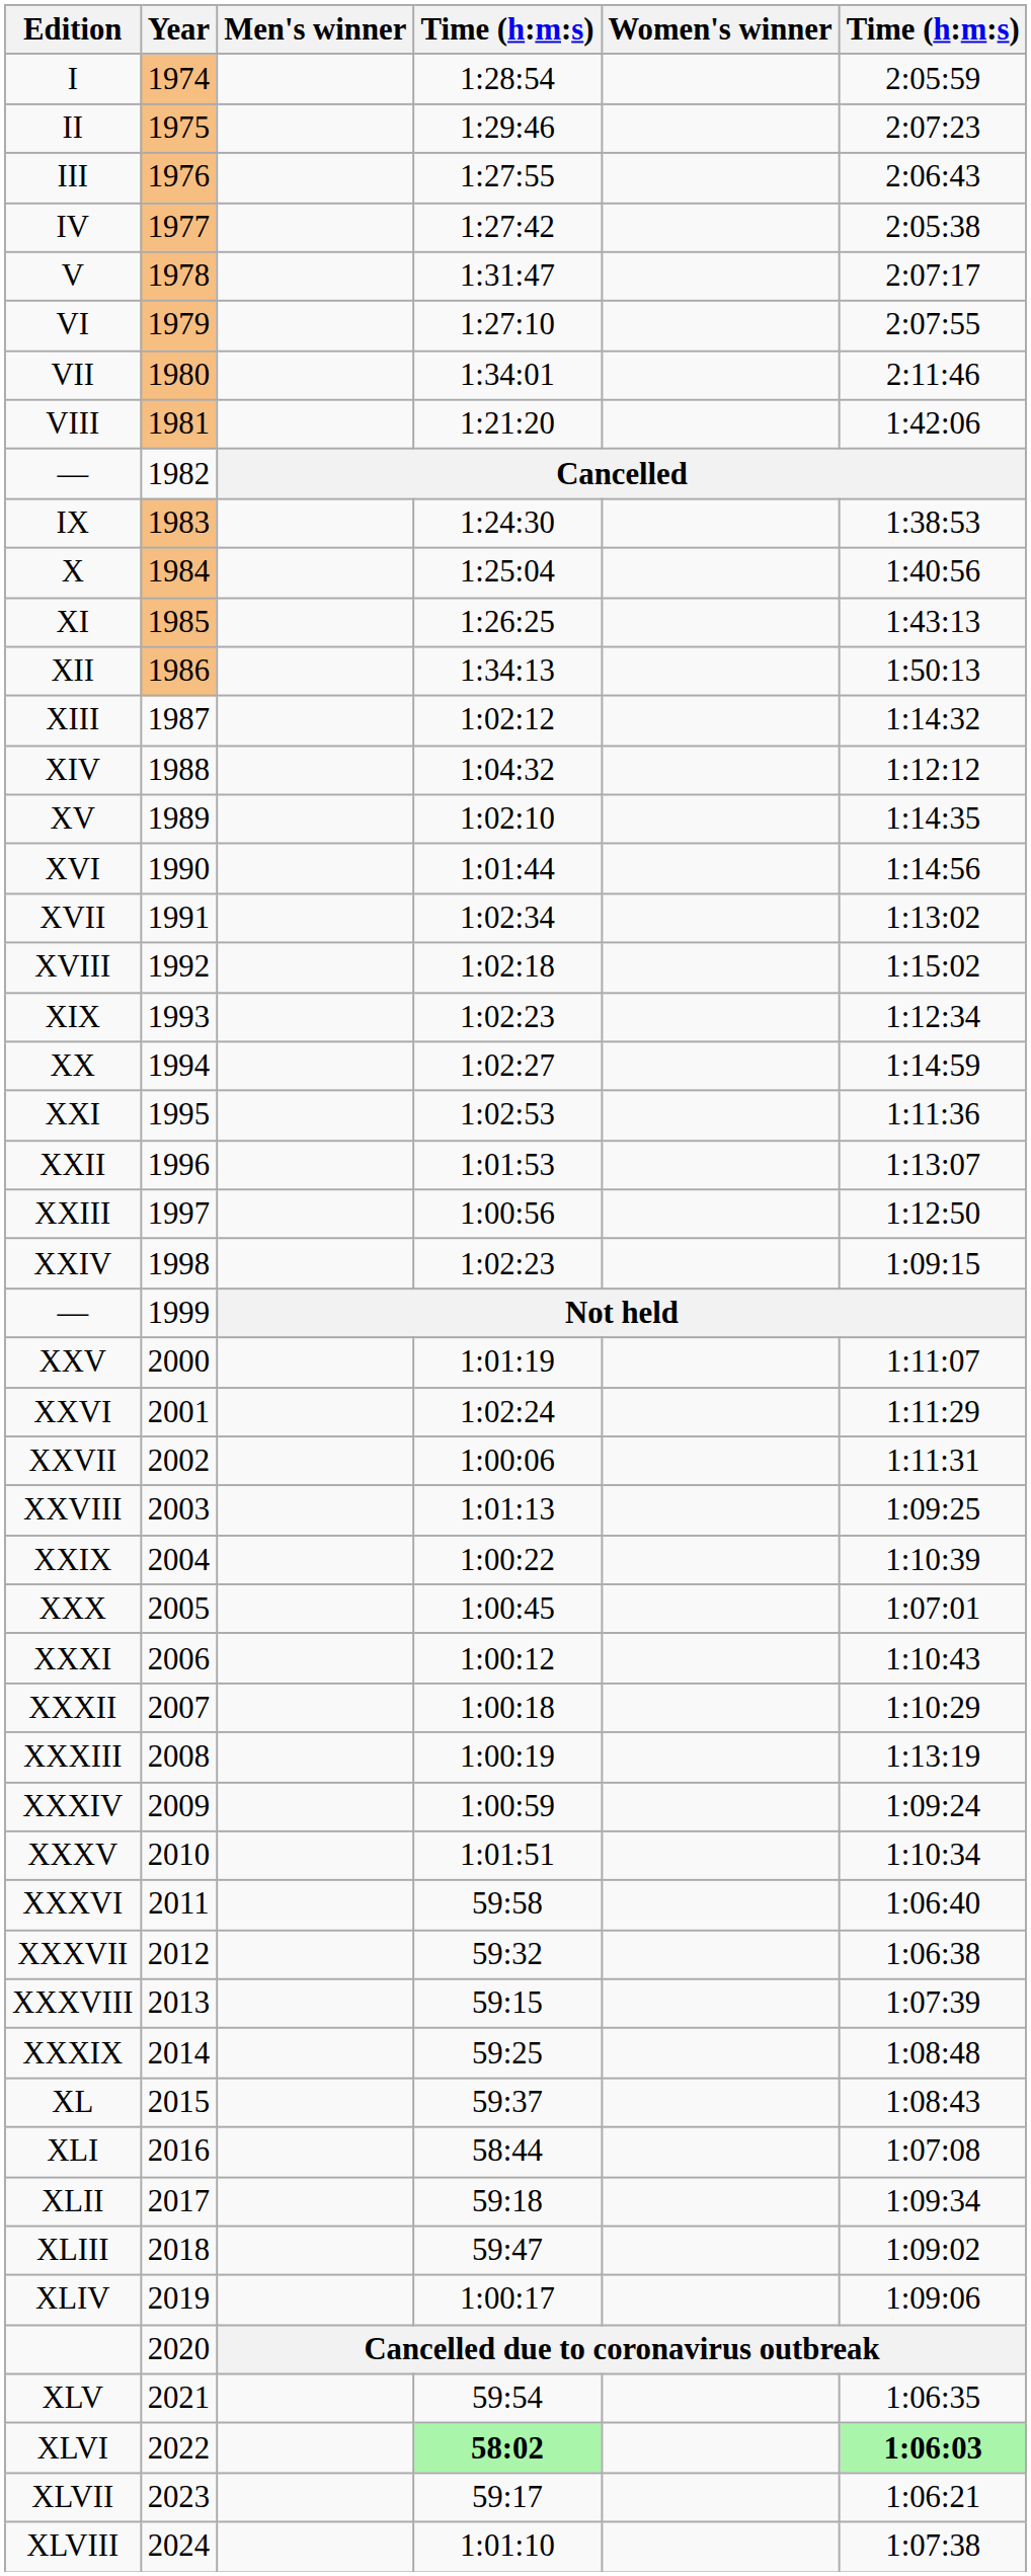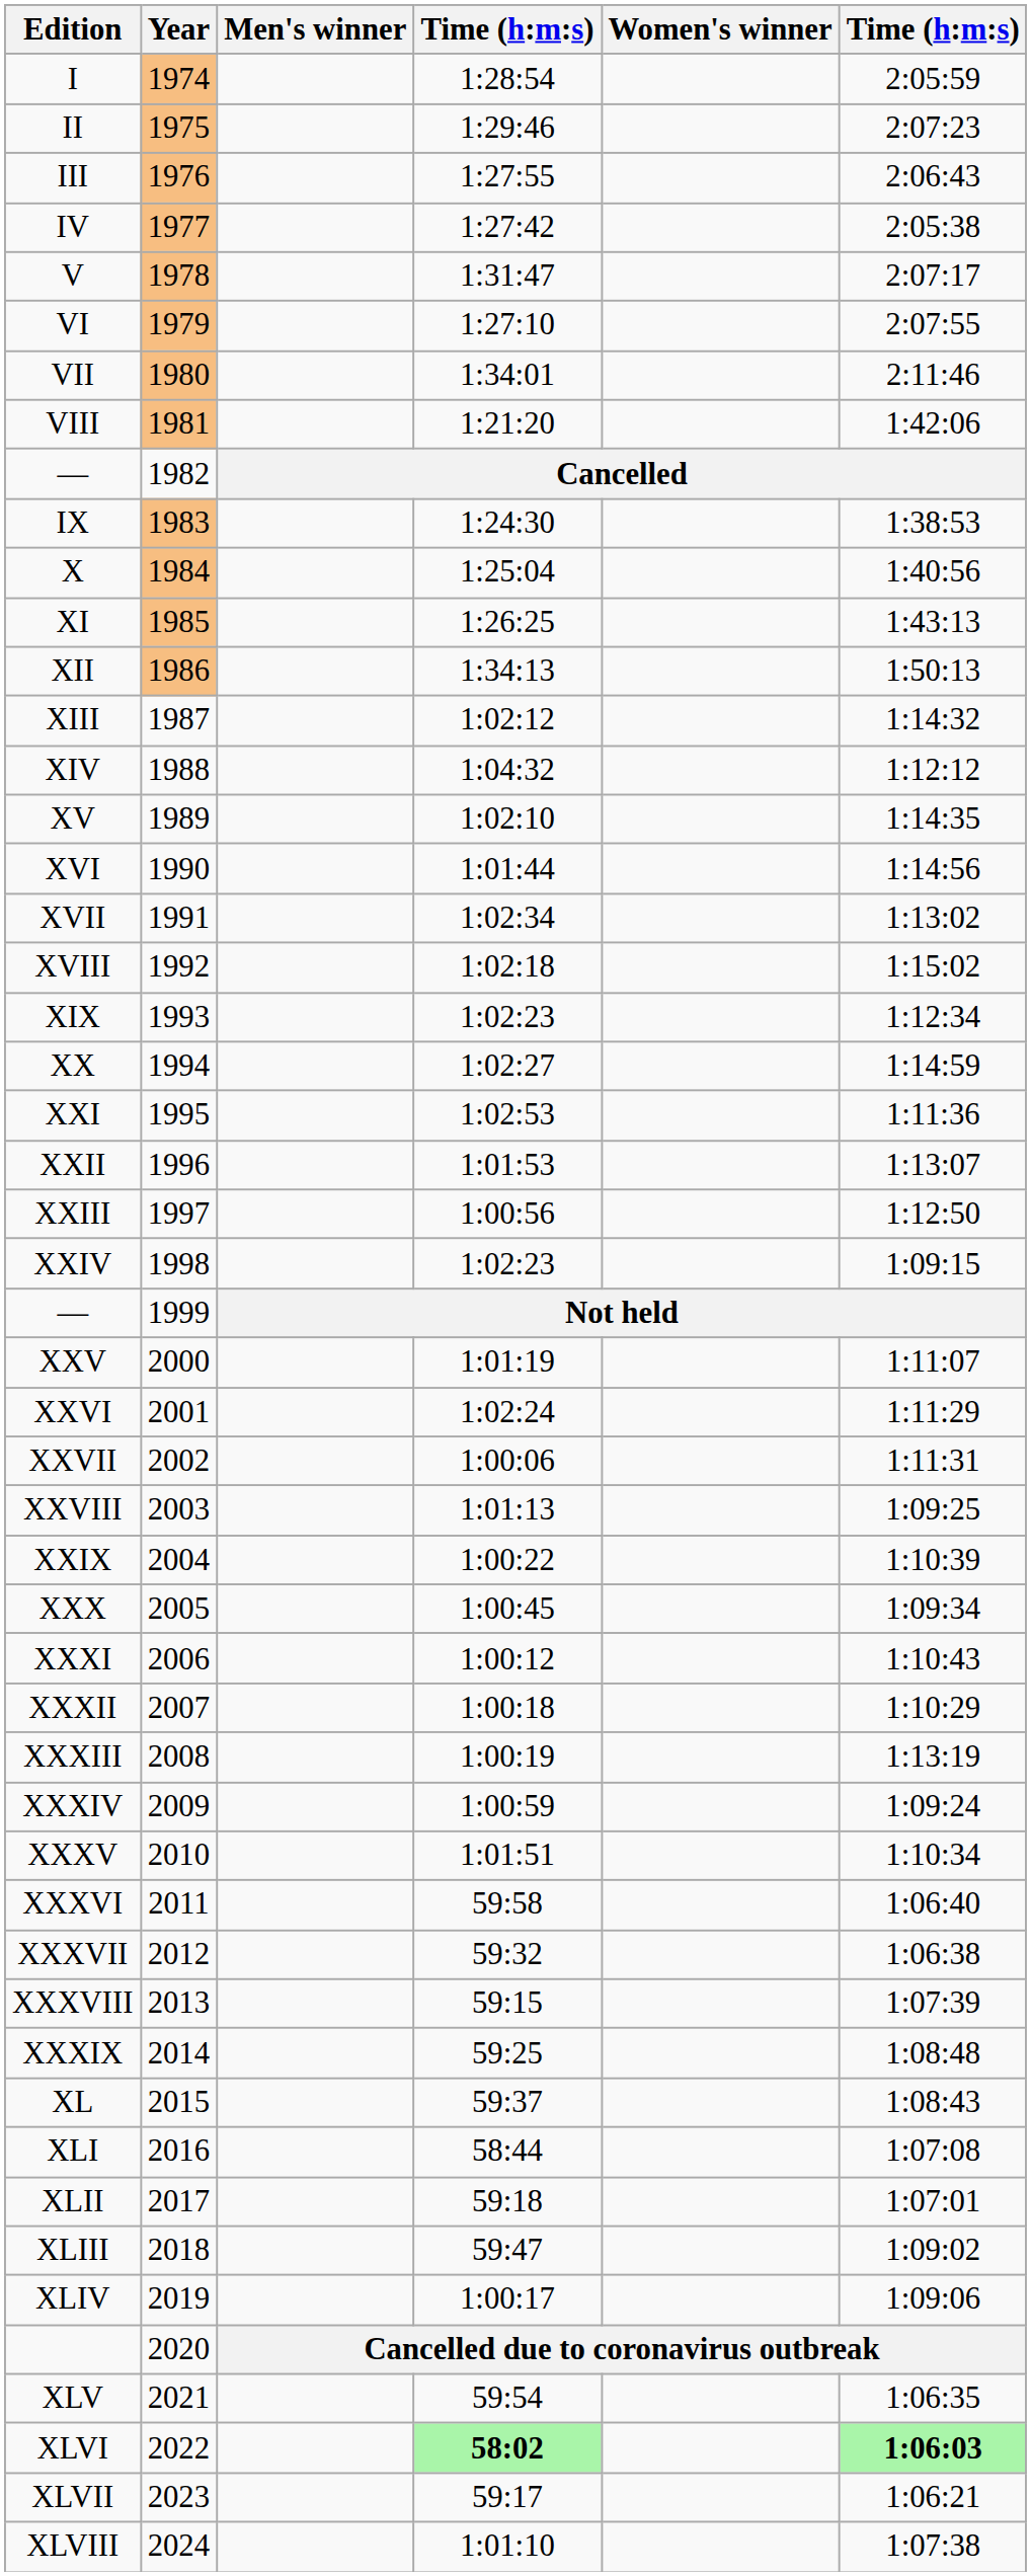 <table class="wikitable sortable" style="text-align:center">
 <tr>
 <th class=unsortable>Edition</th>
 <th>Year</th>
 <th class=unsortable>Men's winner</th>
 <th>Time (<a href='#'>h</a>:<a href='#'>m</a>:<a href='#'>s</a>)</th>
 <th class=unsortable>Women's winner</th>
 <th>Time (<a href='#'>h</a>:<a href='#'>m</a>:<a href='#'>s</a>)</th>
 </tr>
 <tr>
 <td>I</td>
 <td bgcolor=#F7BE81>1974</td>
 <td align=left></td>
 <td>1:28:54</td>
 <td align=left></td>
 <td>2:05:59</td>
 </tr>
 <tr>
 <td>II</td>
 <td bgcolor=#F7BE81>1975</td>
 <td align=left></td>
 <td>1:29:46</td>
 <td align=left></td>
 <td>2:07:23</td>
 </tr>
 <tr>
 <td>III</td>
 <td bgcolor=#F7BE81>1976</td>
 <td align=left></td>
 <td>1:27:55</td>
 <td align=left></td>
 <td>2:06:43</td>
 </tr>
 <tr>
 <td>IV</td>
 <td bgcolor=#F7BE81>1977</td>
 <td align=left></td>
 <td>1:27:42</td>
 <td align=left></td>
 <td>2:05:38</td>
 </tr>
 <tr>
 <td>V</td>
 <td bgcolor=#F7BE81>1978</td>
 <td align=left></td>
 <td>1:31:47</td>
 <td align=left></td>
 <td>2:07:17</td>
 </tr>
 <tr>
 <td>VI</td>
 <td bgcolor=#F7BE81>1979</td>
 <td align=left></td>
 <td>1:27:10</td>
 <td align=left></td>
 <td>2:07:55</td>
 </tr>
 <tr>
 <td>VII</td>
 <td bgcolor=#F7BE81>1980</td>
 <td align=left></td>
 <td>1:34:01</td>
 <td align=left></td>
 <td>2:11:46</td>
 </tr>
 <tr>
 <td>VIII</td>
 <td bgcolor=#F7BE81>1981</td>
 <td align=left></td>
 <td>1:21:20</td>
 <td align=left></td>
 <td>1:42:06</td>
 </tr>
 <tr>
 <td>—</td>
 <td>1982</td>
 <th colspan=4>Cancelled</th>
 </tr>
 <tr>
 <td>IX</td>
 <td bgcolor=#F7BE81>1983</td>
 <td align=left></td>
 <td>1:24:30</td>
 <td align=left></td>
 <td>1:38:53</td>
 </tr>
 <tr>
 <td>X</td>
 <td bgcolor=#F7BE81>1984</td>
 <td align=left></td>
 <td>1:25:04</td>
 <td align=left></td>
 <td>1:40:56</td>
 </tr>
 <tr>
 <td>XI</td>
 <td bgcolor=#F7BE81>1985</td>
 <td align=left></td>
 <td>1:26:25</td>
 <td align=left></td>
 <td>1:43:13</td>
 </tr>
 <tr>
 <td>XII</td>
 <td bgcolor=#F7BE81>1986</td>
 <td align=left></td>
 <td>1:34:13</td>
 <td align=left></td>
 <td>1:50:13</td>
 </tr>
 <tr>
 <td>XIII</td>
 <td>1987</td>
 <td align=left></td>
 <td>1:02:12</td>
 <td align=left></td>
 <td>1:14:32</td>
 </tr>
 <tr>
 <td>XIV</td>
 <td>1988</td>
 <td align=left></td>
 <td>1:04:32</td>
 <td align=left></td>
 <td>1:12:12</td>
 </tr>
 <tr>
 <td>XV</td>
 <td>1989</td>
 <td align=left></td>
 <td>1:02:10</td>
 <td align=left></td>
 <td>1:14:35</td>
 </tr>
 <tr>
 <td>XVI</td>
 <td>1990</td>
 <td align=left></td>
 <td>1:01:44</td>
 <td align=left></td>
 <td>1:14:56</td>
 </tr>
 <tr>
 <td>XVII</td>
 <td>1991</td>
 <td align=left></td>
 <td>1:02:34</td>
 <td align=left></td>
 <td>1:13:02</td>
 </tr>
 <tr>
 <td>XVIII</td>
 <td>1992</td>
 <td align=left></td>
 <td>1:02:18</td>
 <td align=left></td>
 <td>1:15:02</td>
 </tr>
 <tr>
 <td>XIX</td>
 <td>1993</td>
 <td align=left></td>
 <td>1:02:23</td>
 <td align=left></td>
 <td>1:12:34</td>
 </tr>
 <tr>
 <td>XX</td>
 <td>1994</td>
 <td align=left></td>
 <td>1:02:27</td>
 <td align=left></td>
 <td>1:14:59</td>
 </tr>
 <tr>
 <td>XXI</td>
 <td>1995</td>
 <td align=left></td>
 <td>1:02:53</td>
 <td align=left></td>
 <td>1:11:36</td>
 </tr>
 <tr>
 <td>XXII</td>
 <td>1996</td>
 <td align=left></td>
 <td>1:01:53</td>
 <td align=left></td>
 <td>1:13:07</td>
 </tr>
 <tr>
 <td>XXIII</td>
 <td>1997</td>
 <td align=left></td>
 <td>1:00:56</td>
 <td align=left></td>
 <td>1:12:50</td>
 </tr>
 <tr>
 <td>XXIV</td>
 <td>1998</td>
 <td align=left></td>
 <td>1:02:23</td>
 <td align=left></td>
 <td>1:09:15</td>
 </tr>
 <tr>
 <td>—</td>
 <td>1999</td>
 <th colspan=4>Not held</th>
 </tr>
 <tr>
 <td>XXV</td>
 <td>2000</td>
 <td align=left></td>
 <td>1:01:19</td>
 <td align=left></td>
 <td>1:11:07</td>
 </tr>
 <tr>
 <td>XXVI</td>
 <td>2001</td>
 <td align=left></td>
 <td>1:02:24</td>
 <td align=left></td>
 <td>1:11:29</td>
 </tr>
 <tr>
 <td>XXVII</td>
 <td>2002</td>
 <td align=left></td>
 <td>1:00:06</td>
 <td align=left></td>
 <td>1:11:31</td>
 </tr>
 <tr>
 <td>XXVIII</td>
 <td>2003</td>
 <td align=left></td>
 <td>1:01:13</td>
 <td align=left></td>
 <td>1:09:25</td>
 </tr>
 <tr>
 <td>XXIX</td>
 <td>2004</td>
 <td align=left></td>
 <td>1:00:22</td>
 <td align=left></td>
 <td>1:10:39</td>
 </tr>
 <tr>
 <td>XXX</td>
 <td>2005</td>
 <td align=left></td>
 <td>1:00:45</td>
 <td align=left></td>
-<td>1:07:01</td>
+<td>1:09:34</td>
 </tr>
 <tr>
 <td>XXXI</td>
 <td>2006</td>
 <td align=left></td>
 <td>1:00:12</td>
 <td align=left></td>
 <td>1:10:43</td>
 </tr>
 <tr>
 <td>XXXII</td>
 <td>2007</td>
 <td align=left></td>
 <td>1:00:18</td>
 <td align=left></td>
 <td>1:10:29</td>
 </tr>
 <tr>
 <td>XXXIII</td>
 <td>2008</td>
 <td align=left></td>
 <td>1:00:19</td>
 <td align=left></td>
 <td>1:13:19</td>
 </tr>
 <tr>
 <td>XXXIV</td>
 <td>2009</td>
 <td align=left></td>
 <td>1:00:59</td>
 <td align=left></td>
 <td>1:09:24</td>
 </tr>
 <tr>
 <td>XXXV</td>
 <td>2010</td>
 <td align=left></td>
 <td>1:01:51</td>
 <td align=left></td>
 <td>1:10:34</td>
 </tr>
 <tr>
 <td>XXXVI</td>
 <td>2011</td>
 <td align=left></td>
 <td>59:58</td>
 <td align=left></td>
 <td>1:06:40</td>
 </tr>
 <tr>
 <td>XXXVII</td>
 <td>2012</td>
 <td align=left></td>
 <td>59:32</td>
 <td align=left></td>
 <td>1:06:38</td>
 </tr>
 <tr>
 <td>XXXVIII</td>
 <td>2013</td>
 <td align=left></td>
 <td>59:15</td>
 <td align=left></td>
 <td>1:07:39</td>
 </tr>
 <tr>
 <td>XXXIX</td>
 <td>2014</td>
 <td align=left></td>
 <td>59:25</td>
 <td align=left></td>
 <td>1:08:48</td>
 </tr>
 <tr>
 <td>XL</td>
 <td>2015</td>
 <td align=left></td>
 <td>59:37</td>
 <td align=left></td>
 <td>1:08:43</td>
 </tr>
 <tr>
 <td>XLI</td>
 <td>2016</td>
 <td align=left></td>
 <td>58:44</td>
 <td align=left></td>
 <td>1:07:08</td>
 </tr>
 <tr>
 <td>XLII</td>
 <td>2017</td>
 <td align=left></td>
 <td>59:18</td>
 <td align=left></td>
-<td>1:09:34</td>
+<td>1:07:01</td>
 </tr>
 <tr>
 <td>XLIII</td>
 <td>2018</td>
 <td align=left></td>
 <td>59:47</td>
 <td align=left></td>
 <td>1:09:02</td>
 </tr>
 <tr>
 <td>XLIV</td>
 <td>2019</td>
 <td align=left></td>
 <td>1:00:17</td>
 <td align=left></td>
 <td>1:09:06</td>
 </tr>
 <tr>
 <td></td>
 <td>2020</td>
 <th colspan="4" align="center">Cancelled due to coronavirus outbreak</th>
 </tr>
 <tr>
 <td>XLV</td>
 <td>2021</td>
 <td align=left></td>
 <td>59:54</td>
 <td align=left></td>
 <td>1:06:35</td>
 </tr>
 <tr>
 <td>XLVI</td>
 <td>2022</td>
 <td align=left></td>
 <td bgcolor=#A9F5A9><strong>58:02</strong></td>
 <td align=left></td>
 <td bgcolor=#A9F5A9><strong>1:06:03</strong></td>
 </tr>
 <tr>
 <td>XLVII</td>
 <td>2023</td>
 <td align=left></td>
 <td>59:17</td>
 <td align=left></td>
 <td>1:06:21</td>
 </tr>
 <tr>
 <td>XLVIII</td>
 <td>2024</td>
 <td align=left></td>
 <td>1:01:10</td>
 <td align=left></td>
 <td>1:07:38</td>
 </tr>
 </table>
